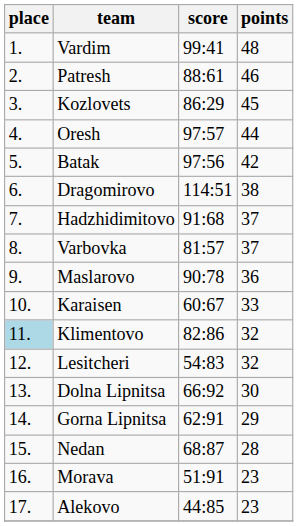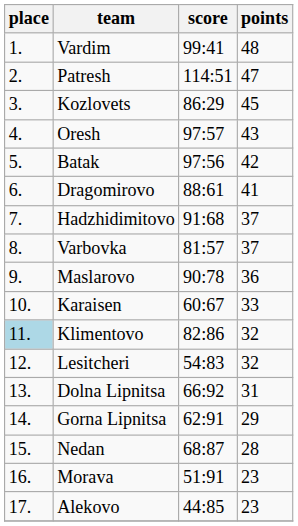 <table class="wikitable">
 <tr>
 <th>place</th>
 <th>team</th>
 <th>score</th>
 <th>points</th>
 </tr>
 <tr>
 <td>1.</td>
 <td>Vardim</td>
 <td>99:41</td>
 <td>48</td>
 </tr>
 <tr>
 <td>2.</td>
 <td>Patresh</td>
-<td>88:61</td>
-<td>46</td>
+<td>114:51</td>
+<td>47</td>
 </tr>
 <tr>
 <td>3.</td>
 <td>Kozlovets</td>
 <td>86:29</td>
 <td>45</td>
 </tr>
 <tr>
 <td>4.</td>
 <td>Oresh</td>
 <td>97:57</td>
-<td>44</td>
+<td>43</td>
 </tr>
 <tr>
 <td>5.</td>
 <td>Batak</td>
 <td>97:56</td>
 <td>42</td>
 </tr>
 <tr>
 <td>6.</td>
 <td>Dragomirovo</td>
-<td>114:51</td>
-<td>38</td>
+<td>88:61</td>
+<td>41</td>
 </tr>
 <tr>
 <td>7.</td>
 <td>Hadzhidimitovo</td>
 <td>91:68</td>
 <td>37</td>
 </tr>
 <tr>
 <td>8.</td>
 <td>Varbovka</td>
 <td>81:57</td>
 <td>37</td>
 </tr>
 <tr>
 <td>9.</td>
 <td>Maslarovo</td>
 <td>90:78</td>
 <td>36</td>
 </tr>
 <tr>
 <td>10.</td>
 <td>Karaisen</td>
 <td>60:67</td>
 <td>33</td>
 </tr>
 <tr>
 <td style="background: lightblue;">11.</td>
 <td>Klimentovo</td>
 <td>82:86</td>
 <td>32</td>
 </tr>
 <tr>
 <td>12.</td>
 <td>Lesitcheri</td>
 <td>54:83</td>
 <td>32</td>
 </tr>
 <tr>
 <td>13.</td>
 <td>Dolna Lipnitsa</td>
 <td>66:92</td>
-<td>30</td>
+<td>31</td>
 </tr>
 <tr>
 <td>14.</td>
 <td>Gorna Lipnitsa</td>
 <td>62:91</td>
 <td>29</td>
 </tr>
 <tr>
 <td>15.</td>
 <td>Nedan</td>
 <td>68:87</td>
 <td>28</td>
 </tr>
 <tr>
 <td>16.</td>
 <td>Morava</td>
 <td>51:91</td>
 <td>23</td>
 </tr>
 <tr>
 <td>17.</td>
 <td>Alekovo</td>
 <td>44:85</td>
 <td>23</td>
 </tr>
 <tr>
 </tr>
 </table>
